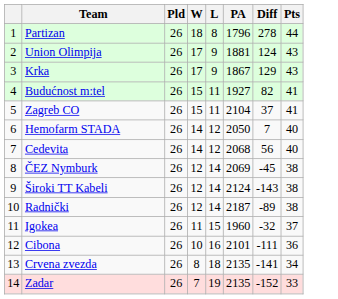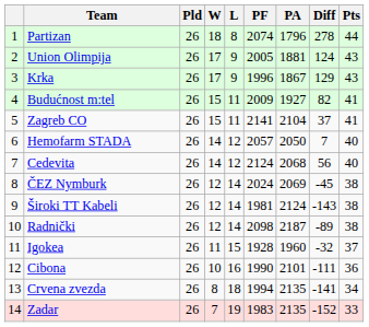 <table class="wikitable sortable" style="text-align:center">
 <tr>
 <th></th>
 <th width="180">Team</th>
 <th>Pld</th>
 <th>W</th>
 <th>L</th>
+<th>PF</th>
 <th>PA</th>
 <th>Diff</th>
 <th>Pts</th>
 </tr>
 <tr bgcolor="#ddffdd">
 <td>1</td>
 <td align=left> <a href='#'>Partizan</a></td>
 <td>26</td>
 <td>18</td>
 <td>8</td>
+<td>2074</td>
 <td>1796</td>
 <td>278</td>
 <td>44</td>
 </tr>
 <tr bgcolor="#ddffdd">
 <td>2</td>
 <td align=left> <a href='#'>Union Olimpija</a></td>
 <td>26</td>
 <td>17</td>
 <td>9</td>
+<td>2005</td>
 <td>1881</td>
 <td>124</td>
 <td>43</td>
 </tr>
 <tr bgcolor="#ddffdd">
 <td>3</td>
 <td align=left> <a href='#'>Krka</a></td>
 <td>26</td>
 <td>17</td>
 <td>9</td>
+<td>1996</td>
 <td>1867</td>
 <td>129</td>
 <td>43</td>
 </tr>
 <tr bgcolor="#ddffdd">
 <td>4</td>
 <td align=left> <a href='#'>Budućnost m:tel</a></td>
 <td>26</td>
 <td>15</td>
 <td>11</td>
+<td>2009</td>
 <td>1927</td>
 <td>82</td>
 <td>41</td>
 </tr>
 <tr>
 <td>5</td>
 <td align=left> <a href='#'>Zagreb CO</a></td>
 <td>26</td>
 <td>15</td>
 <td>11</td>
+<td>2141</td>
 <td>2104</td>
 <td>37</td>
 <td>41</td>
 </tr>
 <tr>
 <td>6</td>
 <td align=left> <a href='#'>Hemofarm STADA</a></td>
 <td>26</td>
 <td>14</td>
 <td>12</td>
+<td>2057</td>
 <td>2050</td>
 <td>7</td>
 <td>40</td>
 </tr>
 <tr>
 <td>7</td>
 <td align=left> <a href='#'>Cedevita</a></td>
 <td>26</td>
 <td>14</td>
 <td>12</td>
+<td>2124</td>
 <td>2068</td>
 <td>56</td>
 <td>40</td>
 </tr>
 <tr>
 <td>8</td>
 <td align=left> <a href='#'>ČEZ Nymburk</a></td>
 <td>26</td>
 <td>12</td>
 <td>14</td>
+<td>2024</td>
 <td>2069</td>
 <td>-45</td>
 <td>38</td>
 </tr>
 <tr>
 <td>9</td>
 <td align=left> <a href='#'>Široki TT Kabeli</a></td>
 <td>26</td>
 <td>12</td>
 <td>14</td>
+<td>1981</td>
 <td>2124</td>
 <td>-143</td>
 <td>38</td>
 </tr>
 <tr>
 <td>10</td>
 <td align=left> <a href='#'>Radnički</a></td>
 <td>26</td>
 <td>12</td>
 <td>14</td>
+<td>2098</td>
 <td>2187</td>
 <td>-89</td>
 <td>38</td>
 </tr>
 <tr>
 <td>11</td>
 <td align=left> <a href='#'>Igokea</a></td>
 <td>26</td>
 <td>11</td>
 <td>15</td>
+<td>1928</td>
 <td>1960</td>
 <td>-32</td>
 <td>37</td>
 </tr>
 <tr>
 <td>12</td>
 <td align=left> <a href='#'>Cibona</a></td>
 <td>26</td>
 <td>10</td>
 <td>16</td>
+<td>1990</td>
 <td>2101</td>
 <td>-111</td>
 <td>36</td>
 </tr>
 <tr>
 <td>13</td>
 <td align=left> <a href='#'>Crvena zvezda</a></td>
 <td>26</td>
 <td>8</td>
 <td>18</td>
+<td>1994</td>
 <td>2135</td>
 <td>-141</td>
 <td>34</td>
 </tr>
 <tr bgcolor="#ffdddd">
 <td>14</td>
 <td align=left> <a href='#'>Zadar</a></td>
 <td>26</td>
 <td>7</td>
 <td>19</td>
+<td>1983</td>
 <td>2135</td>
 <td>-152</td>
 <td>33</td>
 </tr>
 </table>
